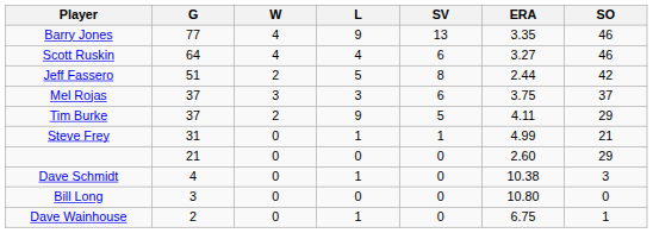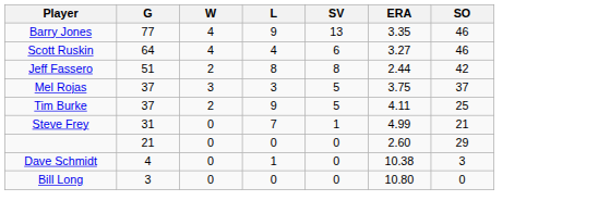 <table class="wikitable sortable">
 <tr>
 <th bgcolor="#DDDDFF" width="16%">Player</th>
 <th bgcolor="#DDDDFF" width="9%">G</th>
 <th bgcolor="#DDDDFF" width="9%">W</th>
 <th bgcolor="#DDDDFF" width="9%">L</th>
 <th bgcolor="#DDDDFF" width="9%">SV</th>
 <th bgcolor="#DDDDFF" width="9%">ERA</th>
 <th bgcolor="#DDDDFF" width="9%">SO</th>
 </tr>
 <tr align="center">
 <td><a href='#'>Barry Jones</a></td>
 <td>77</td>
 <td>4</td>
 <td>9</td>
 <td>13</td>
 <td>3.35</td>
 <td>46</td>
 </tr>
 <tr align=center>
 <td><a href='#'>Scott Ruskin</a></td>
 <td>64</td>
 <td>4</td>
 <td>4</td>
 <td>6</td>
 <td>3.27</td>
 <td>46</td>
 </tr>
 <tr align=center>
 <td><a href='#'>Jeff Fassero</a></td>
 <td>51</td>
 <td>2</td>
-<td>5</td>
+<td>8</td>
 <td>8</td>
 <td>2.44</td>
 <td>42</td>
 </tr>
 <tr align=center>
 <td><a href='#'>Mel Rojas</a></td>
 <td>37</td>
 <td>3</td>
 <td>3</td>
-<td>6</td>
+<td>5</td>
 <td>3.75</td>
 <td>37</td>
 </tr>
 <tr align=center>
 <td><a href='#'>Tim Burke</a></td>
 <td>37</td>
 <td>2</td>
 <td>9</td>
 <td>5</td>
 <td>4.11</td>
-<td>29</td>
+<td>25</td>
 </tr>
 <tr align=center>
 <td><a href='#'>Steve Frey</a></td>
 <td>31</td>
 <td>0</td>
-<td>1</td>
+<td>7</td>
 <td>1</td>
 <td>4.99</td>
 <td>21</td>
 </tr>
 <tr align=center>
 <td></td>
 <td>21</td>
 <td>0</td>
 <td>0</td>
 <td>0</td>
 <td>2.60</td>
 <td>29</td>
 </tr>
 <tr align="center">
 <td><a href='#'>Dave Schmidt</a></td>
 <td>4</td>
 <td>0</td>
 <td>1</td>
 <td>0</td>
 <td>10.38</td>
 <td>3</td>
 </tr>
 <tr align=center>
 <td><a href='#'>Bill Long</a></td>
 <td>3</td>
 <td>0</td>
 <td>0</td>
 <td>0</td>
 <td>10.80</td>
 <td>0</td>
 </tr>
-<tr align=center>
-<td><a href='#'>Dave Wainhouse</a></td>
-<td>2</td>
-<td>0</td>
-<td>1</td>
-<td>0</td>
-<td>6.75</td>
-<td>1</td>
-</tr>
 </table>
